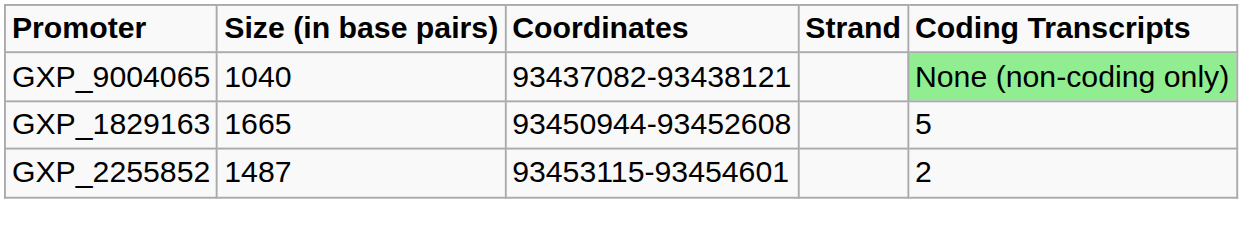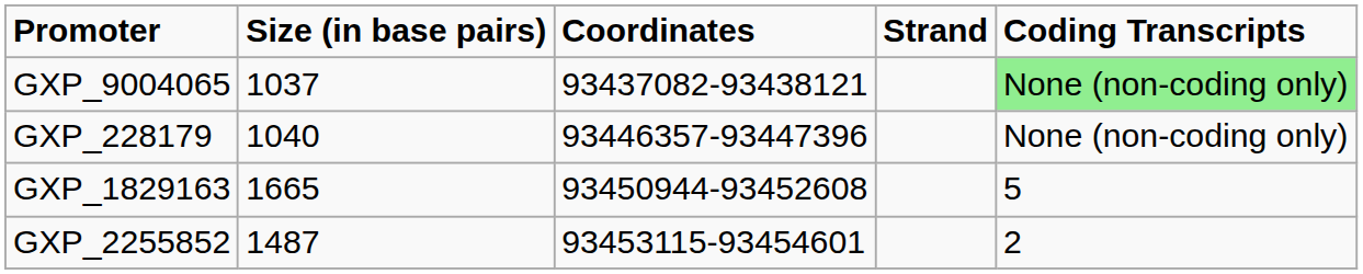 <table class="wikitable">
 <tr>
 <td><strong>Promoter</strong></td>
 <td><strong>Size (in  base pairs)</strong></td>
 <td><strong>Coordinates</strong></td>
 <td><strong>Strand</strong></td>
 <td><strong>Coding  Transcripts</strong></td>
 </tr>
 <tr>
 <td>GXP_9004065</td>
-<td>1040</td>
+<td>1037</td>
 <td>93437082-93438121</td>
 <td></td>
 <td style="background: lightgreen;">None  (non-coding only)</td>
+</tr>
+<tr>
+<td>GXP_228179</td>
+<td>1040</td>
+<td>93446357-93447396</td>
+<td></td>
+<td>None  (non-coding only)</td>
 </tr>
 <tr>
 <td>GXP_1829163</td>
 <td>1665</td>
 <td>93450944-93452608</td>
 <td></td>
 <td>5</td>
 </tr>
 <tr>
 <td>GXP_2255852</td>
 <td>1487</td>
 <td>93453115-93454601</td>
 <td></td>
 <td>2</td>
 </tr>
 </table>
